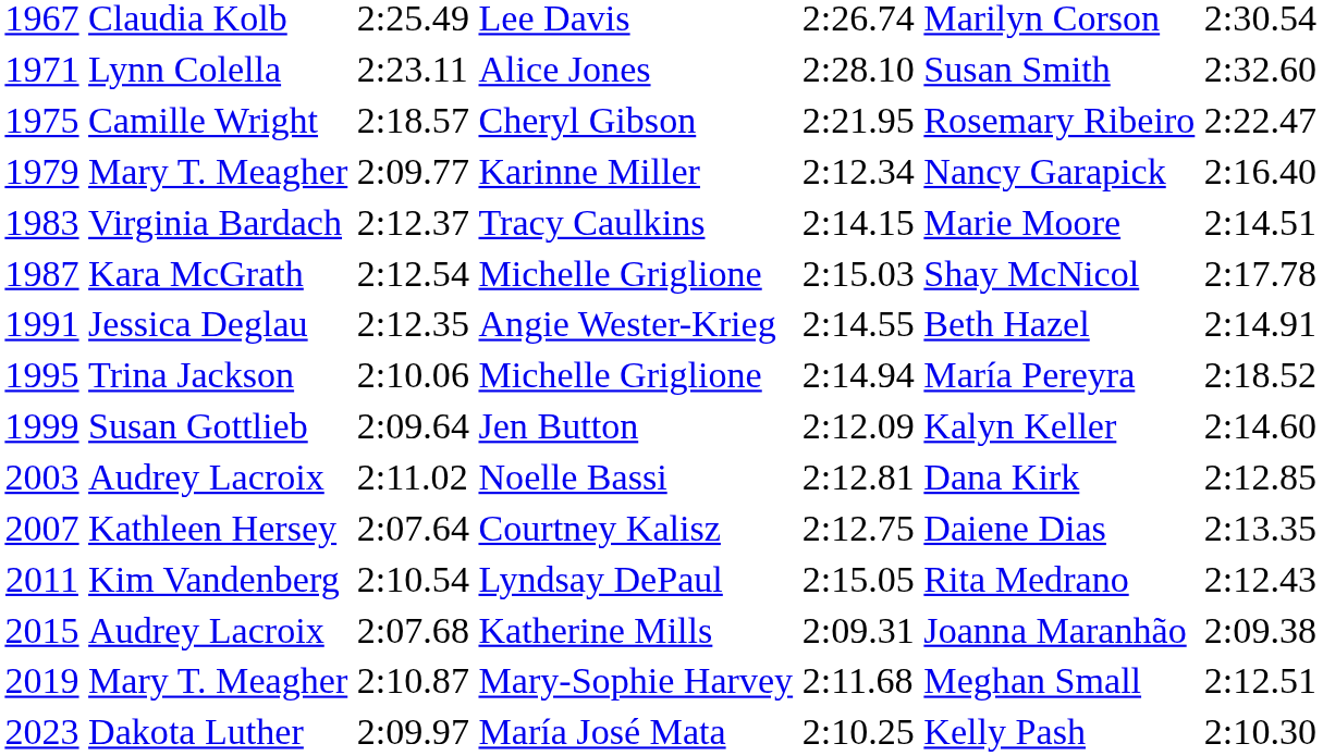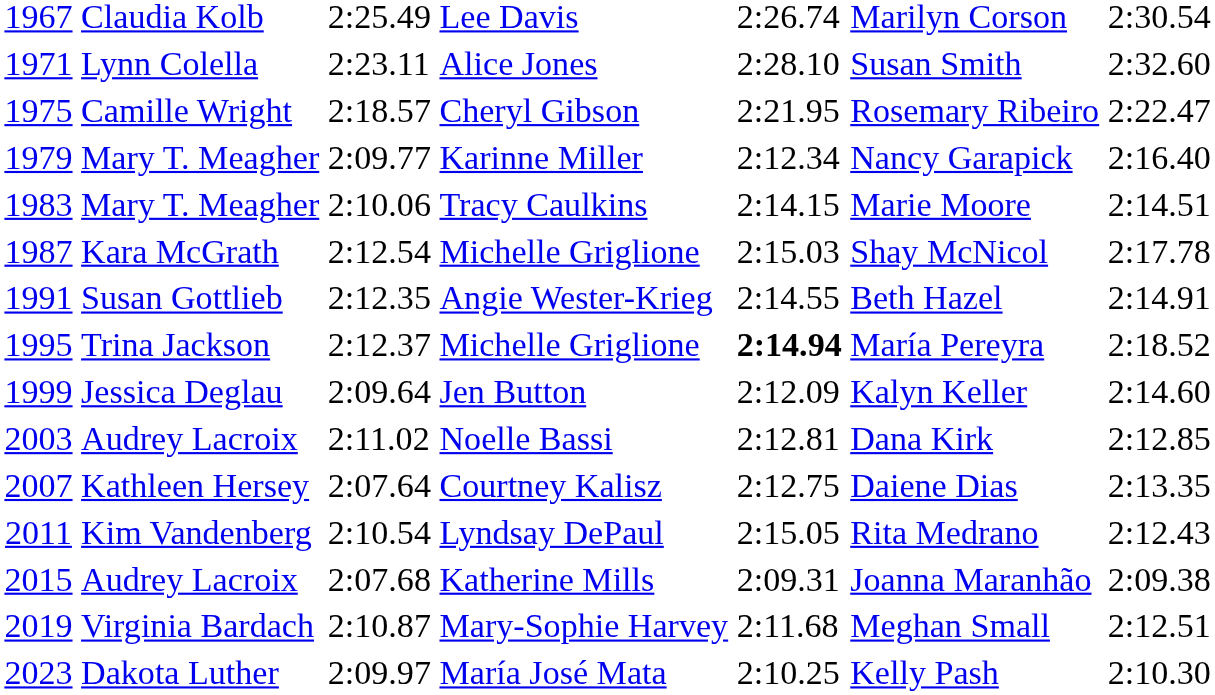 <table>
 <tr>
 <td align=center><a href='#'>1967</a></td>
 <td> <a href='#'>Claudia Kolb</a></td>
 <td>2:25.49</td>
 <td> <a href='#'>Lee Davis</a></td>
 <td>2:26.74</td>
 <td> <a href='#'>Marilyn Corson</a></td>
 <td>2:30.54</td>
 </tr>
 <tr>
 <td align=center><a href='#'>1971</a></td>
 <td> <a href='#'>Lynn Colella</a></td>
 <td>2:23.11</td>
 <td> <a href='#'>Alice Jones</a></td>
 <td>2:28.10</td>
 <td> <a href='#'>Susan Smith</a></td>
 <td>2:32.60</td>
 </tr>
 <tr>
 <td align=center><a href='#'>1975</a></td>
 <td> <a href='#'>Camille Wright</a></td>
 <td>2:18.57</td>
 <td> <a href='#'>Cheryl Gibson</a></td>
 <td>2:21.95</td>
 <td> <a href='#'>Rosemary Ribeiro</a></td>
 <td>2:22.47</td>
 </tr>
 <tr>
 <td align=center><a href='#'>1979</a></td>
 <td> <a href='#'>Mary T. Meagher</a></td>
 <td>2:09.77</td>
 <td> <a href='#'>Karinne Miller</a></td>
 <td>2:12.34</td>
 <td> <a href='#'>Nancy Garapick</a></td>
 <td>2:16.40</td>
 </tr>
 <tr>
 <td align=center><a href='#'>1983</a></td>
-<td> <a href='#'>Virginia Bardach</a></td>
-<td>2:12.37</td>
+<td> <a href='#'>Mary T. Meagher</a></td>
+<td>2:10.06</td>
 <td> <a href='#'>Tracy Caulkins</a></td>
 <td>2:14.15</td>
 <td> <a href='#'>Marie Moore</a></td>
 <td>2:14.51</td>
 </tr>
 <tr>
 <td align=center><a href='#'>1987</a></td>
 <td> <a href='#'>Kara McGrath</a></td>
 <td>2:12.54</td>
 <td> <a href='#'>Michelle Griglione</a></td>
 <td>2:15.03</td>
 <td> <a href='#'>Shay McNicol</a></td>
 <td>2:17.78</td>
 </tr>
 <tr>
 <td align=center><a href='#'>1991</a></td>
-<td> <a href='#'>Jessica Deglau</a></td>
+<td> <a href='#'>Susan Gottlieb</a></td>
 <td>2:12.35</td>
 <td> <a href='#'>Angie Wester-Krieg</a></td>
 <td>2:14.55</td>
 <td> <a href='#'>Beth Hazel</a></td>
 <td>2:14.91</td>
 </tr>
 <tr>
 <td align=center><a href='#'>1995</a></td>
 <td> <a href='#'>Trina Jackson</a></td>
-<td>2:10.06</td>
+<td>2:12.37</td>
 <td> <a href='#'>Michelle Griglione</a></td>
-<td>2:14.94</td>
+<td><strong>2:14.94</strong></td>
 <td> <a href='#'>María Pereyra</a></td>
 <td>2:18.52</td>
 </tr>
 <tr>
 <td align=center><a href='#'>1999</a></td>
-<td> <a href='#'>Susan Gottlieb</a></td>
+<td> <a href='#'>Jessica Deglau</a></td>
 <td>2:09.64</td>
 <td> <a href='#'>Jen Button</a></td>
 <td>2:12.09</td>
 <td> <a href='#'>Kalyn Keller</a></td>
 <td>2:14.60</td>
 </tr>
 <tr>
 <td align=center><a href='#'>2003</a></td>
 <td> <a href='#'>Audrey Lacroix</a></td>
 <td>2:11.02</td>
 <td> <a href='#'>Noelle Bassi</a></td>
 <td>2:12.81</td>
 <td> <a href='#'>Dana Kirk</a></td>
 <td>2:12.85</td>
 </tr>
 <tr>
 <td align=center><a href='#'>2007</a></td>
 <td> <a href='#'>Kathleen Hersey</a></td>
 <td>2:07.64</td>
 <td> <a href='#'>Courtney Kalisz</a></td>
 <td>2:12.75</td>
 <td> <a href='#'>Daiene Dias</a></td>
 <td>2:13.35</td>
 </tr>
 <tr>
 <td align=center><a href='#'>2011</a></td>
 <td> <a href='#'>Kim Vandenberg</a></td>
 <td>2:10.54</td>
 <td> <a href='#'>Lyndsay DePaul</a></td>
 <td>2:15.05</td>
 <td> <a href='#'>Rita Medrano</a></td>
 <td>2:12.43</td>
 </tr>
 <tr>
 <td align=center><a href='#'>2015</a></td>
 <td> <a href='#'>Audrey Lacroix</a></td>
 <td>2:07.68</td>
 <td> <a href='#'>Katherine Mills</a></td>
 <td>2:09.31</td>
 <td> <a href='#'>Joanna Maranhão</a></td>
 <td>2:09.38</td>
 </tr>
 <tr>
 <td align=center><a href='#'>2019</a></td>
-<td> <a href='#'>Mary T. Meagher</a></td>
+<td> <a href='#'>Virginia Bardach</a></td>
 <td>2:10.87</td>
 <td> <a href='#'>Mary-Sophie Harvey</a></td>
 <td>2:11.68</td>
 <td> <a href='#'>Meghan Small</a></td>
 <td>2:12.51</td>
 </tr>
 <tr>
 <td align=center><a href='#'>2023</a></td>
 <td> <a href='#'>Dakota Luther</a></td>
 <td>2:09.97</td>
 <td> <a href='#'>María José Mata</a></td>
 <td>2:10.25</td>
 <td> <a href='#'>Kelly Pash</a></td>
 <td>2:10.30</td>
 </tr>
 </table>
